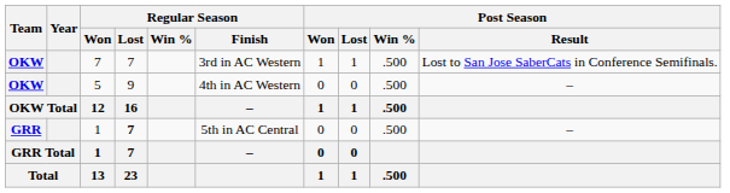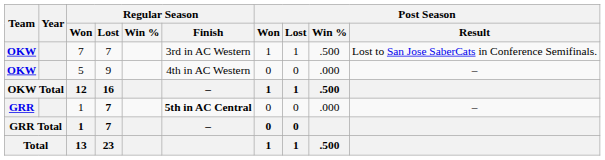 <table class="wikitable" style="font-size: 95%; text-align:center;">
 <tr>
 <th rowspan="2">Team</th>
 <th rowspan="2">Year</th>
 <th colspan="4">Regular Season</th>
 <th colspan="4">Post Season</th>
 </tr>
 <tr>
 <th>Won</th>
 <th>Lost</th>
 <th>Win %</th>
 <th>Finish</th>
 <th>Won</th>
 <th>Lost</th>
 <th>Win %</th>
 <th>Result</th>
 </tr>
 <tr>
 <th><a href='#'>OKW</a></th>
 <th></th>
 <td>7</td>
 <td>7</td>
 <td></td>
 <td>3rd in AC Western</td>
 <td>1</td>
 <td>1</td>
 <td>.500</td>
 <td>Lost to <a href='#'>San Jose SaberCats</a> in Conference Semifinals.</td>
 </tr>
 <tr>
 <th><a href='#'>OKW</a></th>
 <th></th>
 <td>5</td>
 <td>9</td>
 <td></td>
 <td>4th in AC Western</td>
 <td>0</td>
 <td>0</td>
-<td>.500</td>
+<td>.000</td>
 <td>–</td>
 </tr>
 <tr>
 <th colspan="2">OKW Total</th>
 <th>12</th>
 <th>16</th>
 <th></th>
 <th>–</th>
 <th>1</th>
 <th>1</th>
 <th>.500</th>
 <th></th>
 </tr>
 <tr>
 <th><a href='#'>GRR</a></th>
 <th></th>
 <td>1</td>
 <td><strong>7</strong></td>
 <td></td>
-<td>5th in AC Central</td>
+<td><strong>5th in AC Central</strong></td>
 <td>0</td>
 <td>0</td>
-<td>.500</td>
+<td>.000</td>
 <td>–</td>
 </tr>
 <tr>
 <th colspan="2">GRR Total</th>
 <th>1</th>
 <th>7</th>
 <th></th>
 <th>–</th>
 <th>0</th>
 <th>0</th>
 <th></th>
 <th></th>
 </tr>
 <tr>
 <th colspan="2">Total</th>
 <th>13</th>
 <th>23</th>
 <th></th>
 <th></th>
 <th>1</th>
 <th>1</th>
 <th>.500</th>
 <th></th>
 </tr>
 </table>
